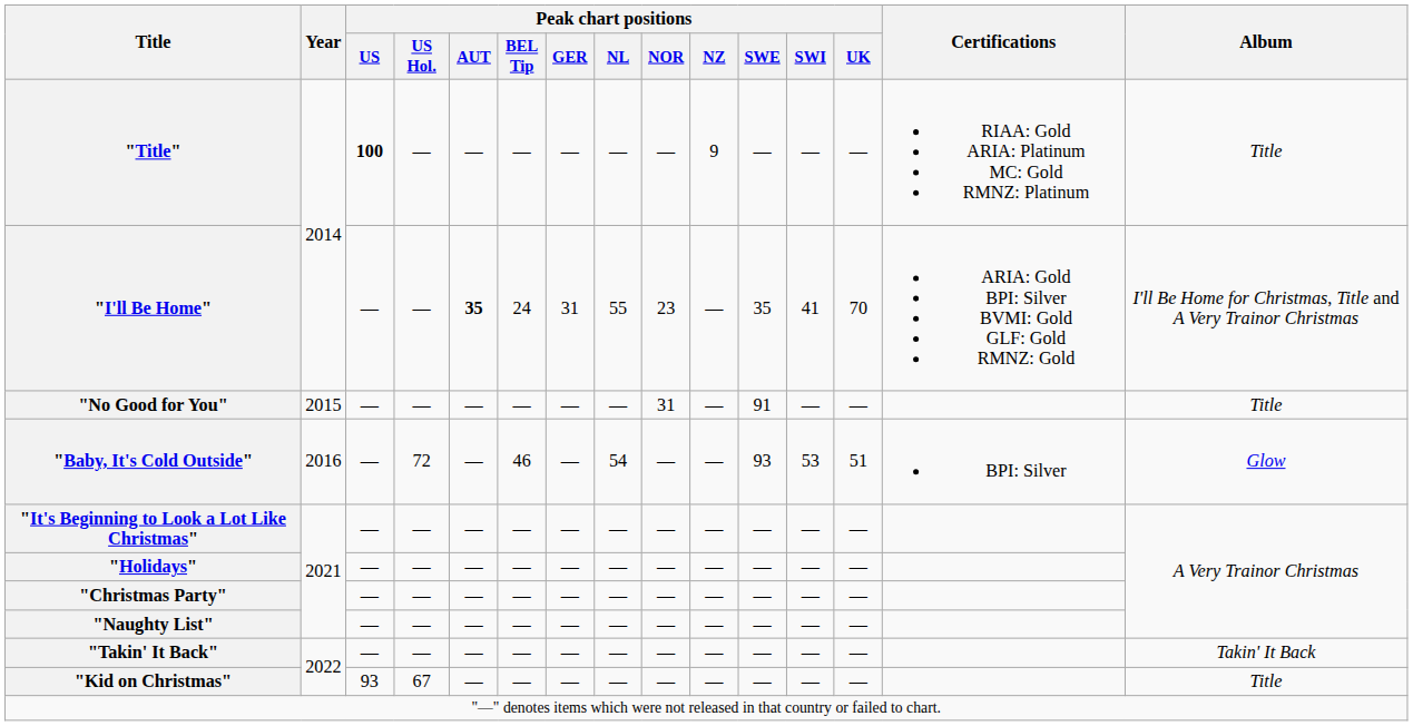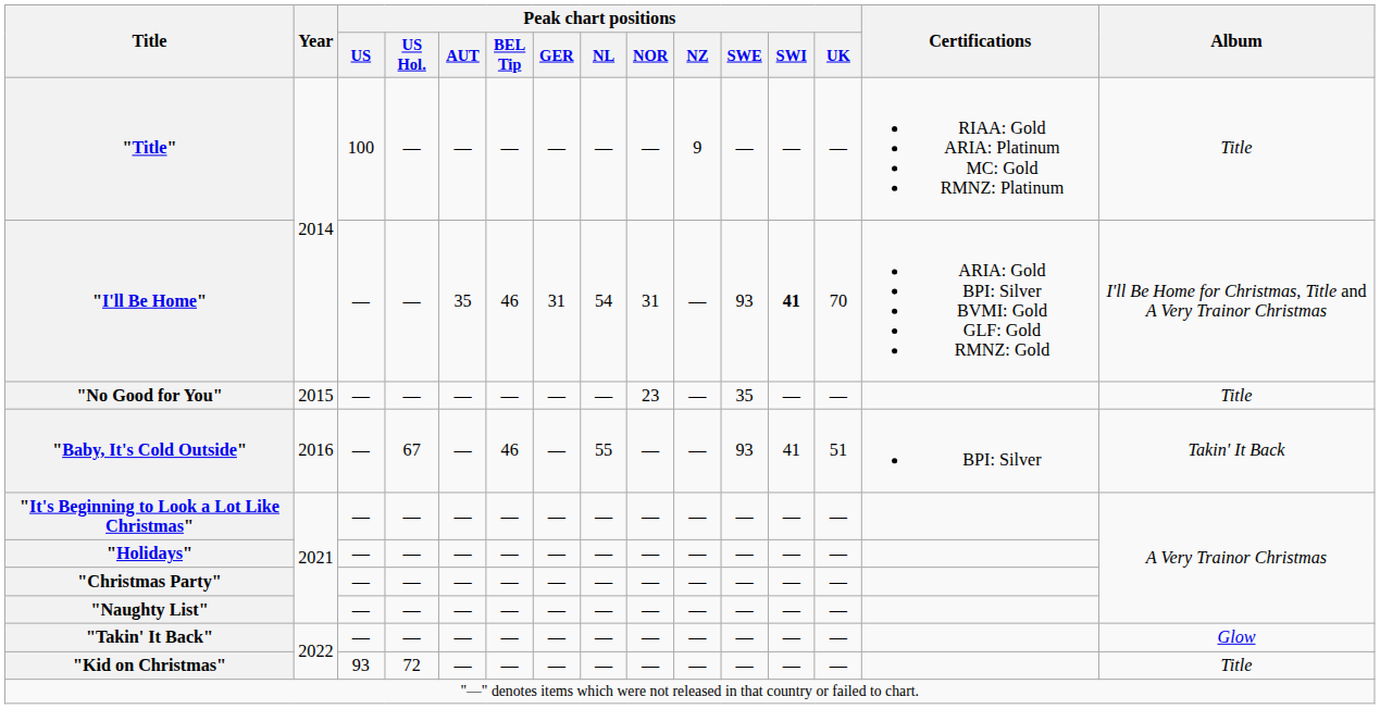 <table class="wikitable plainrowheaders" style="text-align:center;">
 <tr>
 <th scope="col" rowspan="2" style="width:16em;">Title</th>
 <th scope="col" rowspan="2">Year</th>
 <th scope="col" colspan="11">Peak chart positions</th>
 <th scope="col" rowspan="2" style="width:13em;">Certifications</th>
 <th scope="col" rowspan="2">Album</th>
 </tr>
 <tr>
 <th scope="col" style="width:2.5em;font-size:90%;"><a href='#'>US</a><br></th>
 <th scope="col" style="width:3em;font-size:90%;"><a href='#'>US<br>Hol.</a><br></th>
 <th scope="col" style="width:2.5em;font-size:90%;"><a href='#'>AUT</a><br></th>
 <th scope="col" style="width:2.5em;font-size:90%;"><a href='#'>BEL<br>Tip</a><br></th>
 <th scope="col" style="width:2.5em;font-size:90%;"><a href='#'>GER</a><br></th>
 <th scope="col" style="width:2.5em;font-size:90%;"><a href='#'>NL</a><br></th>
 <th scope="col" style="width:2.5em;font-size:90%;"><a href='#'>NOR</a><br></th>
 <th scope="col" style="width:2.5em;font-size:90%;"><a href='#'>NZ</a><br></th>
 <th scope="col" style="width:2.5em;font-size:90%;"><a href='#'>SWE</a><br></th>
 <th scope="col" style="width:2.5em;font-size:90%;"><a href='#'>SWI</a><br></th>
 <th scope="col" style="width:2.5em;font-size:90%;"><a href='#'>UK</a><br></th>
 </tr>
 <tr>
 <th scope="row">"<a href='#'>Title</a>"</th>
 <td rowspan="2">2014</td>
-<td><strong>100</strong></td>
+<td>100</td>
 <td>—</td>
 <td>—</td>
 <td>—</td>
 <td>—</td>
 <td>—</td>
 <td>—</td>
 <td>9</td>
 <td>—</td>
 <td>—</td>
 <td>—</td>
 <td><br><ul><li>RIAA: Gold</li><li>ARIA: Platinum</li><li>MC: Gold</li><li>RMNZ: Platinum</li></ul></td>
 <td><em>Title</em></td>
 </tr>
 <tr>
 <th scope="row">"<a href='#'>I'll Be Home</a>"</th>
 <td>—</td>
 <td>—</td>
-<td><strong>35</strong></td>
-<td>24</td>
+<td>35</td>
+<td>46</td>
 <td>31</td>
-<td>55</td>
-<td>23</td>
+<td>54</td>
+<td>31</td>
 <td>—</td>
-<td>35</td>
-<td>41</td>
+<td>93</td>
+<td><strong>41</strong></td>
 <td>70</td>
 <td><br><ul><li>ARIA: Gold</li><li>BPI: Silver</li><li>BVMI: Gold</li><li>GLF: Gold</li><li>RMNZ: Gold</li></ul></td>
 <td><em>I'll Be Home for Christmas</em>, <em>Title</em> and <em>A Very Trainor Christmas</em></td>
 </tr>
 <tr>
 <th scope="row">"No Good for You"</th>
 <td>2015</td>
 <td>—</td>
 <td>—</td>
 <td>—</td>
 <td>—</td>
 <td>—</td>
 <td>—</td>
-<td>31</td>
+<td>23</td>
 <td>—</td>
-<td>91</td>
+<td>35</td>
 <td>—</td>
 <td>—</td>
 <td></td>
 <td><em>Title</em></td>
 </tr>
 <tr>
 <th scope="row">"<a href='#'>Baby, It's Cold Outside</a>"<br></th>
 <td>2016</td>
 <td>—</td>
-<td>72</td>
+<td>67</td>
 <td>—</td>
 <td>46</td>
 <td>—</td>
-<td>54</td>
+<td>55</td>
 <td>—</td>
 <td>—</td>
 <td>93</td>
-<td>53</td>
+<td>41</td>
 <td>51</td>
 <td><br><ul><li>BPI: Silver</li></ul></td>
-<td><em><a href='#'>Glow</a></em></td>
+<td><em>Takin' It Back</em></td>
 </tr>
 <tr>
 <th scope="row">"<a href='#'>It's Beginning to Look a Lot Like Christmas</a>"</th>
 <td rowspan="4">2021</td>
 <td>—</td>
 <td>—</td>
 <td>—</td>
 <td>—</td>
 <td>—</td>
 <td>—</td>
 <td>—</td>
 <td>—</td>
 <td>—</td>
 <td>—</td>
 <td>—</td>
 <td></td>
 <td rowspan="4"><em>A Very Trainor Christmas</em></td>
 </tr>
 <tr>
 <th scope="row">"<a href='#'>Holidays</a>"<br></th>
 <td>—</td>
 <td>—</td>
 <td>—</td>
 <td>—</td>
 <td>—</td>
 <td>—</td>
 <td>—</td>
 <td>—</td>
 <td>—</td>
 <td>—</td>
 <td>—</td>
 <td></td>
 </tr>
 <tr>
 <th scope="row">"Christmas Party"</th>
 <td>—</td>
 <td>—</td>
 <td>—</td>
 <td>—</td>
 <td>—</td>
 <td>—</td>
 <td>—</td>
 <td>—</td>
 <td>—</td>
 <td>—</td>
 <td>—</td>
 <td></td>
 </tr>
 <tr>
 <th scope="row">"Naughty List"</th>
 <td>—</td>
 <td>—</td>
 <td>—</td>
 <td>—</td>
 <td>—</td>
 <td>—</td>
 <td>—</td>
 <td>—</td>
 <td>—</td>
 <td>—</td>
 <td>—</td>
 <td></td>
 </tr>
 <tr>
 <th scope="row">"Takin' It Back"</th>
 <td rowspan="2">2022</td>
 <td>—</td>
 <td>—</td>
 <td>—</td>
 <td>—</td>
 <td>—</td>
 <td>—</td>
 <td>—</td>
 <td>—</td>
 <td>—</td>
 <td>—</td>
 <td>—</td>
 <td></td>
-<td><em>Takin' It Back</em></td>
+<td><em><a href='#'>Glow</a></em></td>
 </tr>
 <tr>
 <th scope="row">"Kid on Christmas"<br></th>
 <td>93</td>
-<td>67</td>
+<td>72</td>
 <td>—</td>
 <td>—</td>
 <td>—</td>
 <td>—</td>
 <td>—</td>
 <td>—</td>
 <td>—</td>
 <td>—</td>
 <td>—</td>
 <td></td>
 <td><em>Title</em></td>
 </tr>
 <tr>
 <td align="center" colspan="15" style="font-size:85%">"—" denotes items which were not released in that country or failed to chart.</td>
 </tr>
 </table>
